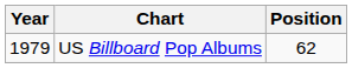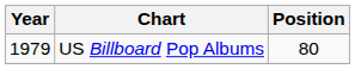 <table class="wikitable">
 <tr>
 <th align="left">Year</th>
 <th align="left">Chart</th>
 <th align="left">Position</th>
 </tr>
 <tr>
 <td>1979</td>
 <td>US <em><a href='#'>Billboard</a></em> <a href='#'>Pop Albums</a></td>
-<td align="center">62</td>
+<td align="center">80</td>
 </tr>
 <tr>
 </tr>
 </table>
